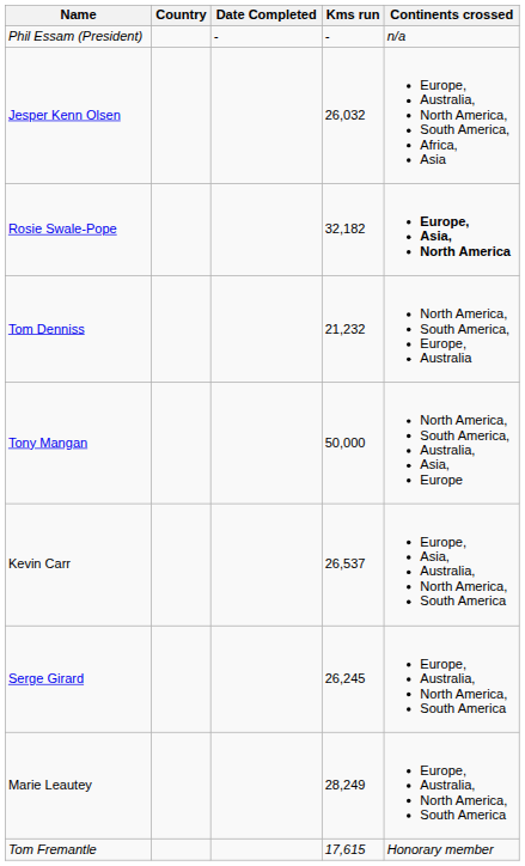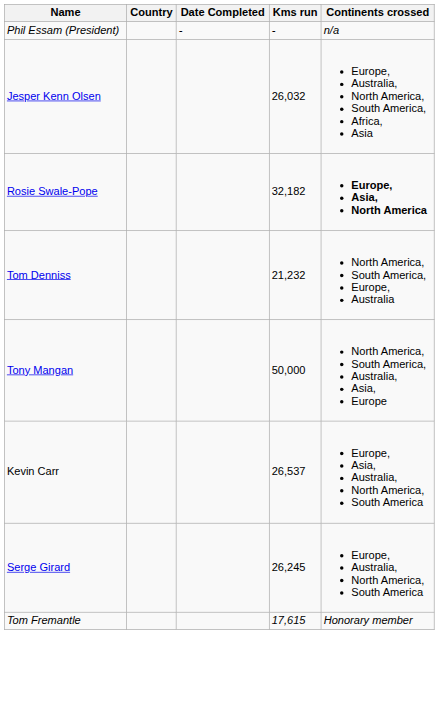 <table class="wikitable" | style=width:100%>
 <tr>
 <th>Name</th>
 <th>Country</th>
 <th>Date Completed</th>
 <th>Kms run</th>
 <th>Continents crossed</th>
 </tr>
 <tr>
 <td><em>Phil Essam (President)</em></td>
 <td></td>
 <td><em>-</em></td>
 <td><em>-</em></td>
 <td><em>n/a</em></td>
 </tr>
 <tr>
 <td><a href='#'>Jesper Kenn Olsen</a></td>
 <td></td>
 <td><br></td>
 <td>26,032</td>
 <td><br><ul><li>Europe,</li><li>Australia,</li><li>North America,</li><li>South America,</li><li>Africa,</li><li>Asia</li></ul></td>
 </tr>
 <tr>
 <td><a href='#'>Rosie Swale-Pope</a></td>
 <td></td>
 <td></td>
 <td>32,182</td>
 <td><strong><br><ul><li>Europe,</li><li>Asia,</li><li>North America</li></ul></strong></td>
 </tr>
 <tr>
 <td><a href='#'>Tom Denniss</a></td>
 <td></td>
 <td></td>
 <td>21,232</td>
 <td><br><ul><li>North America,</li><li>South America,</li><li>Europe,</li><li>Australia</li></ul></td>
 </tr>
 <tr>
 <td><a href='#'>Tony Mangan</a></td>
 <td></td>
 <td></td>
 <td>50,000</td>
 <td><br><ul><li>North America,</li><li>South America,</li><li>Australia,</li><li>Asia,</li><li>Europe</li></ul></td>
 </tr>
 <tr>
 <td>Kevin Carr</td>
 <td></td>
 <td></td>
 <td>26,537</td>
 <td><br><ul><li>Europe,</li><li>Asia,</li><li>Australia,</li><li>North America,</li><li>South America</li></ul></td>
 </tr>
 <tr>
 <td><a href='#'>Serge Girard</a></td>
 <td></td>
 <td></td>
 <td>26,245</td>
 <td><br><ul><li>Europe,</li><li>Australia,</li><li>North America,</li><li>South America</li></ul></td>
 </tr>
 <tr>
-<td>Marie Leautey</td>
-<td></td>
-<td></td>
-<td>28,249</td>
-<td><br><ul><li>Europe,</li><li>Australia,</li><li>North America,</li><li>South America</li></ul></td>
-</tr>
-<tr>
 <td><em>Tom Fremantle</em></td>
 <td></td>
 <td><em></em></td>
 <td><em>17,615</em></td>
 <td><em>Honorary member</em></td>
 </tr>
 </table>
